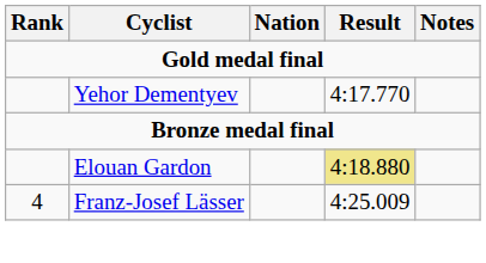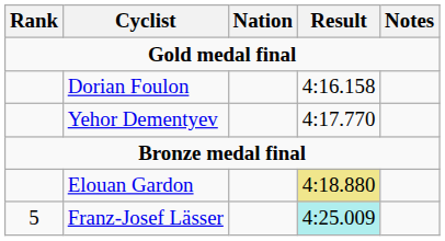 <table class="wikitable" style="text-align:center;">
 <tr>
 <th>Rank</th>
 <th>Cyclist</th>
 <th>Nation</th>
 <th>Result</th>
 <th>Notes</th>
 </tr>
 <tr>
 <td colspan=5><strong>Gold medal final</strong></td>
+</tr>
+<tr>
+<td></td>
+<td align=left><a href='#'>Dorian Foulon</a></td>
+<td align=left></td>
+<td>4:16.158</td>
+<td></td>
 </tr>
 <tr>
 <td></td>
 <td align=left><a href='#'>Yehor Dementyev</a></td>
 <td align=left></td>
 <td>4:17.770</td>
 <td></td>
 </tr>
 <tr>
 <td colspan=5><strong>Bronze medal final</strong></td>
 </tr>
 <tr>
 <td></td>
 <td align=left><a href='#'>Elouan Gardon</a></td>
 <td align=left></td>
 <td style="background: khaki;">4:18.880</td>
 <td></td>
 </tr>
 <tr>
-<td>4</td>
+<td>5</td>
 <td align=left><a href='#'>Franz-Josef Lässer</a></td>
 <td align=left></td>
-<td>4:25.009</td>
+<td style="background: paleturquoise;">4:25.009</td>
 <td></td>
 </tr>
 </table>
